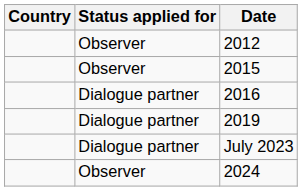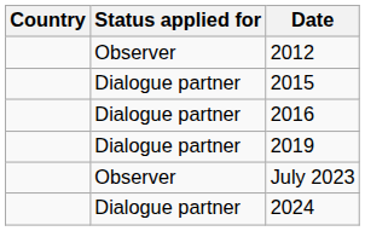 <table class=wikitable>
 <tr>
 <th>Country</th>
 <th>Status applied for</th>
 <th>Date</th>
 </tr>
 <tr>
 <td></td>
 <td>Observer</td>
 <td>2012</td>
 </tr>
 <tr>
 <td></td>
-<td>Observer</td>
+<td>Dialogue partner</td>
 <td>2015</td>
 </tr>
 <tr>
 <td></td>
 <td>Dialogue partner</td>
 <td>2016</td>
 </tr>
 <tr>
 <td></td>
 <td>Dialogue partner</td>
 <td>2019</td>
 </tr>
 <tr>
 <td></td>
-<td>Dialogue partner</td>
+<td>Observer</td>
 <td>July 2023</td>
 </tr>
 <tr>
 <td></td>
-<td>Observer</td>
+<td>Dialogue partner</td>
 <td>2024</td>
 </tr>
 </table>
